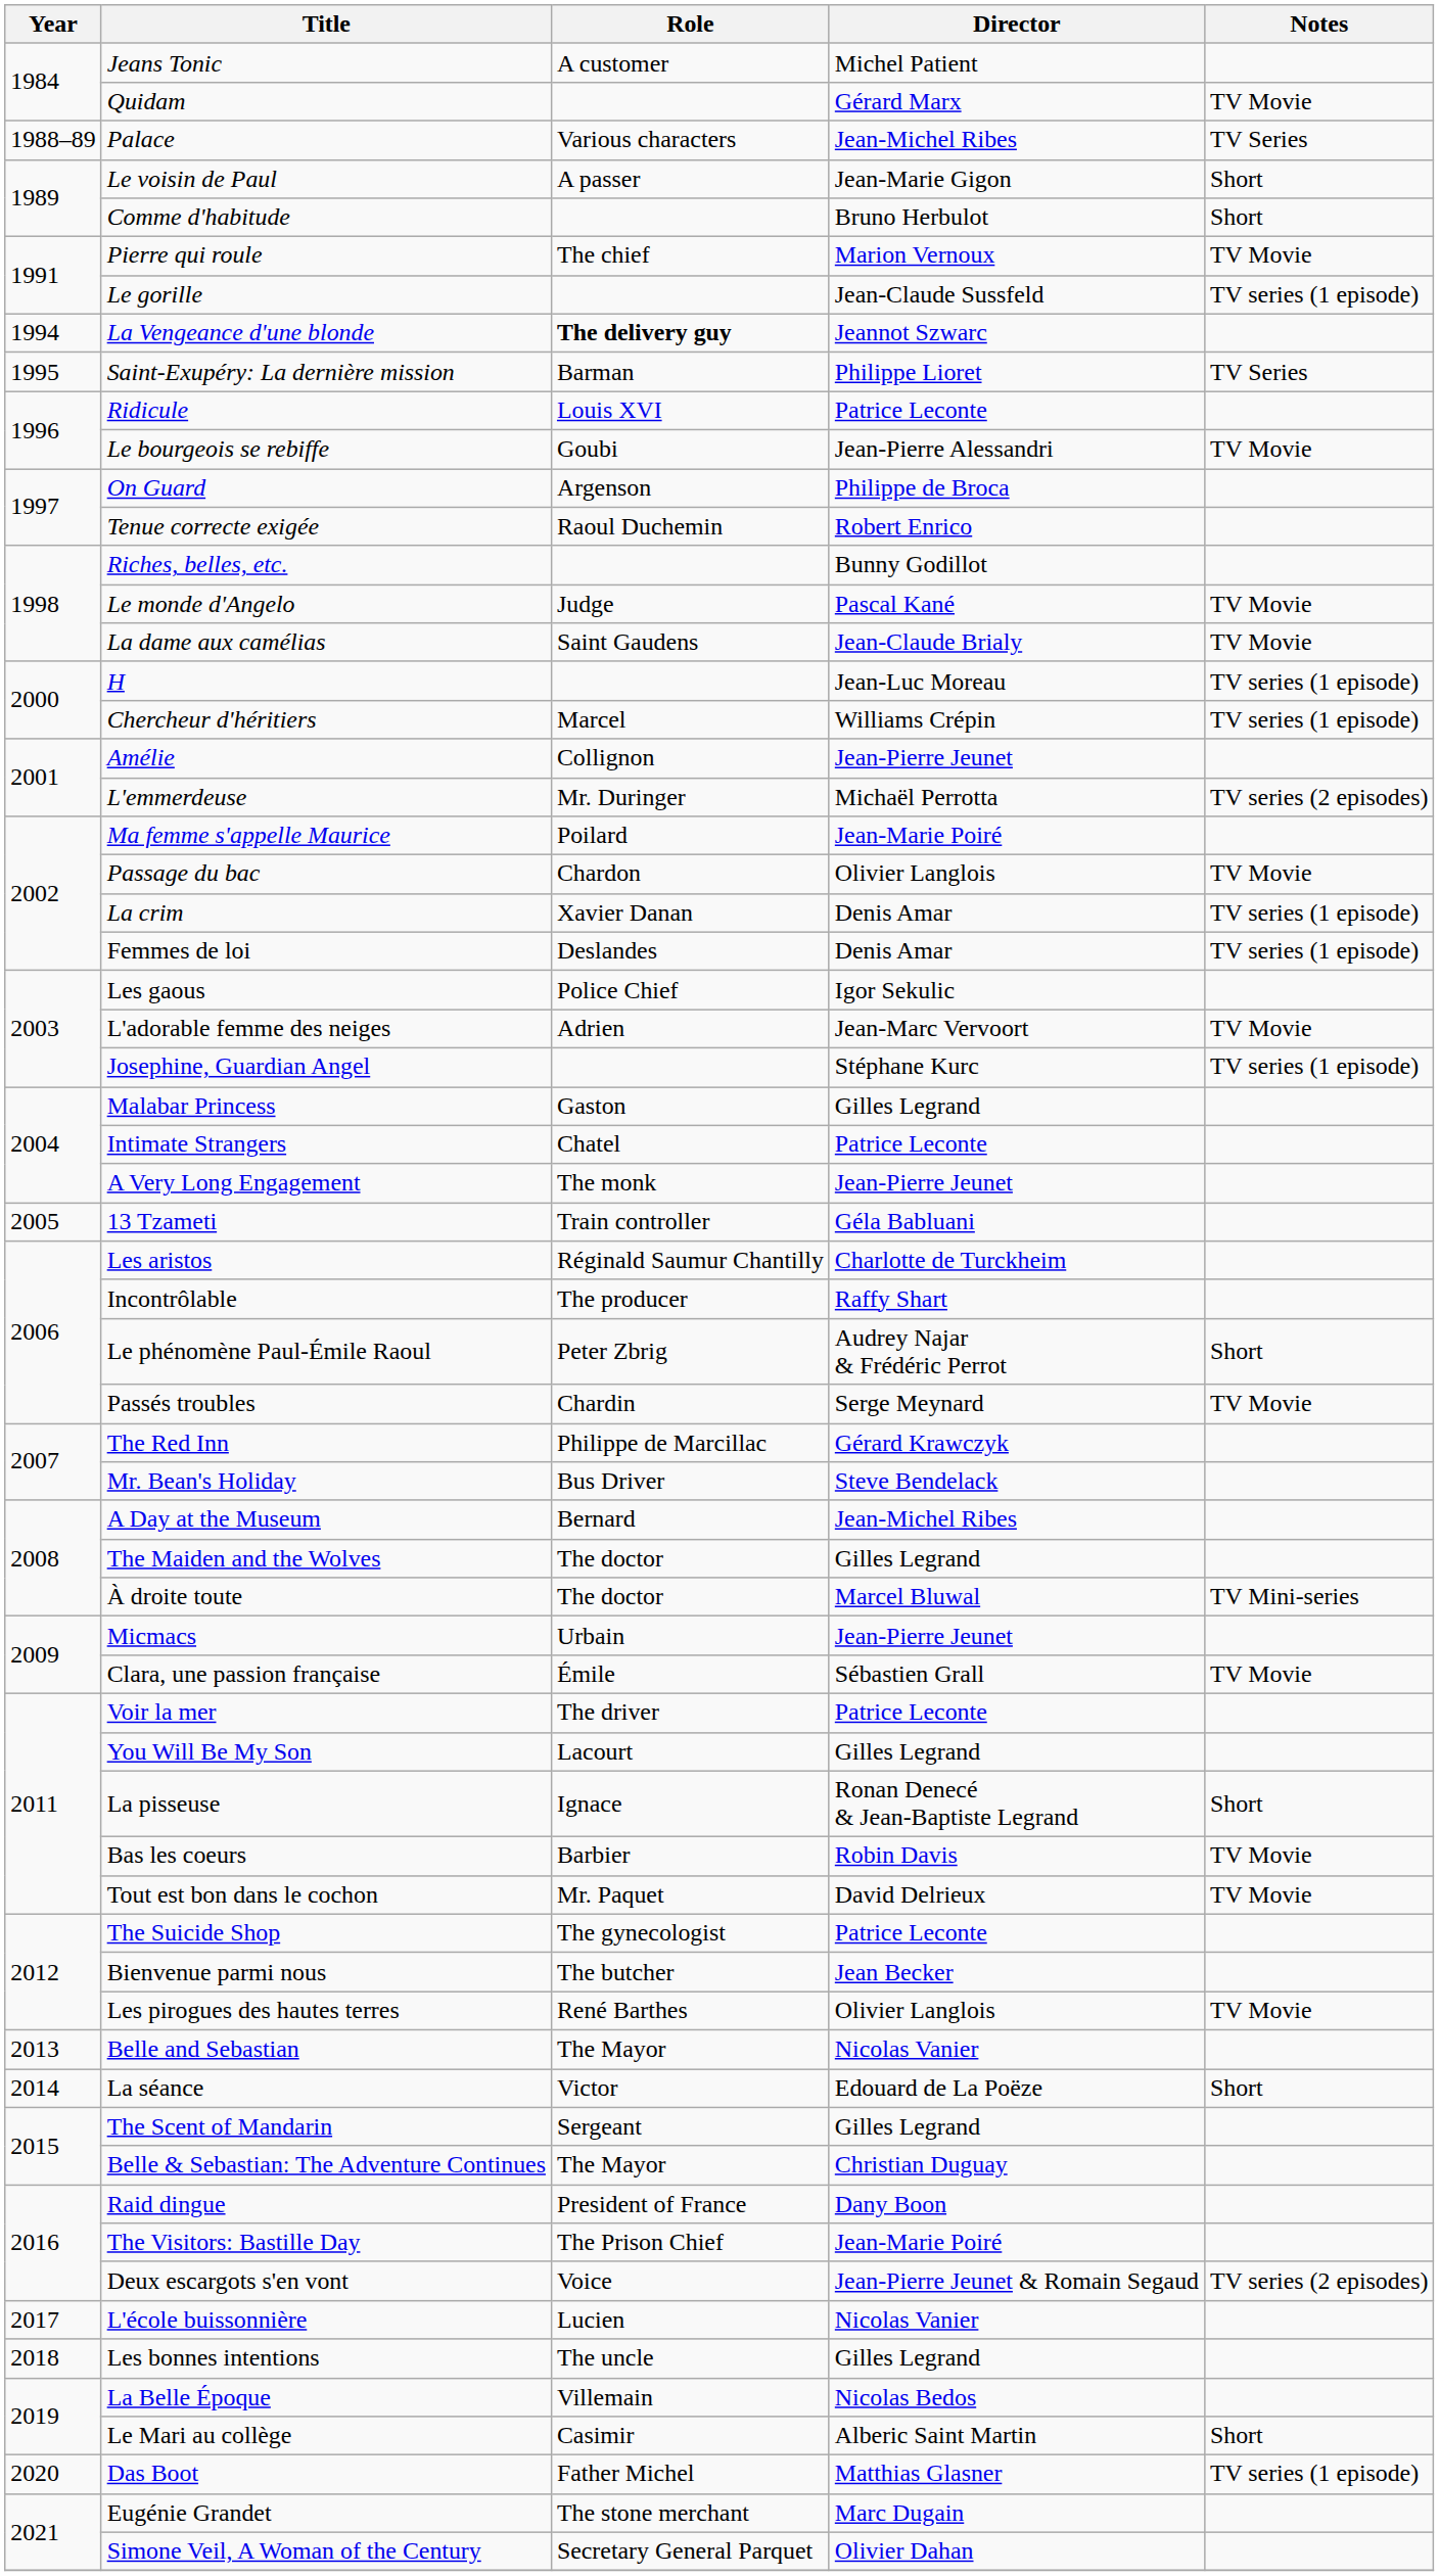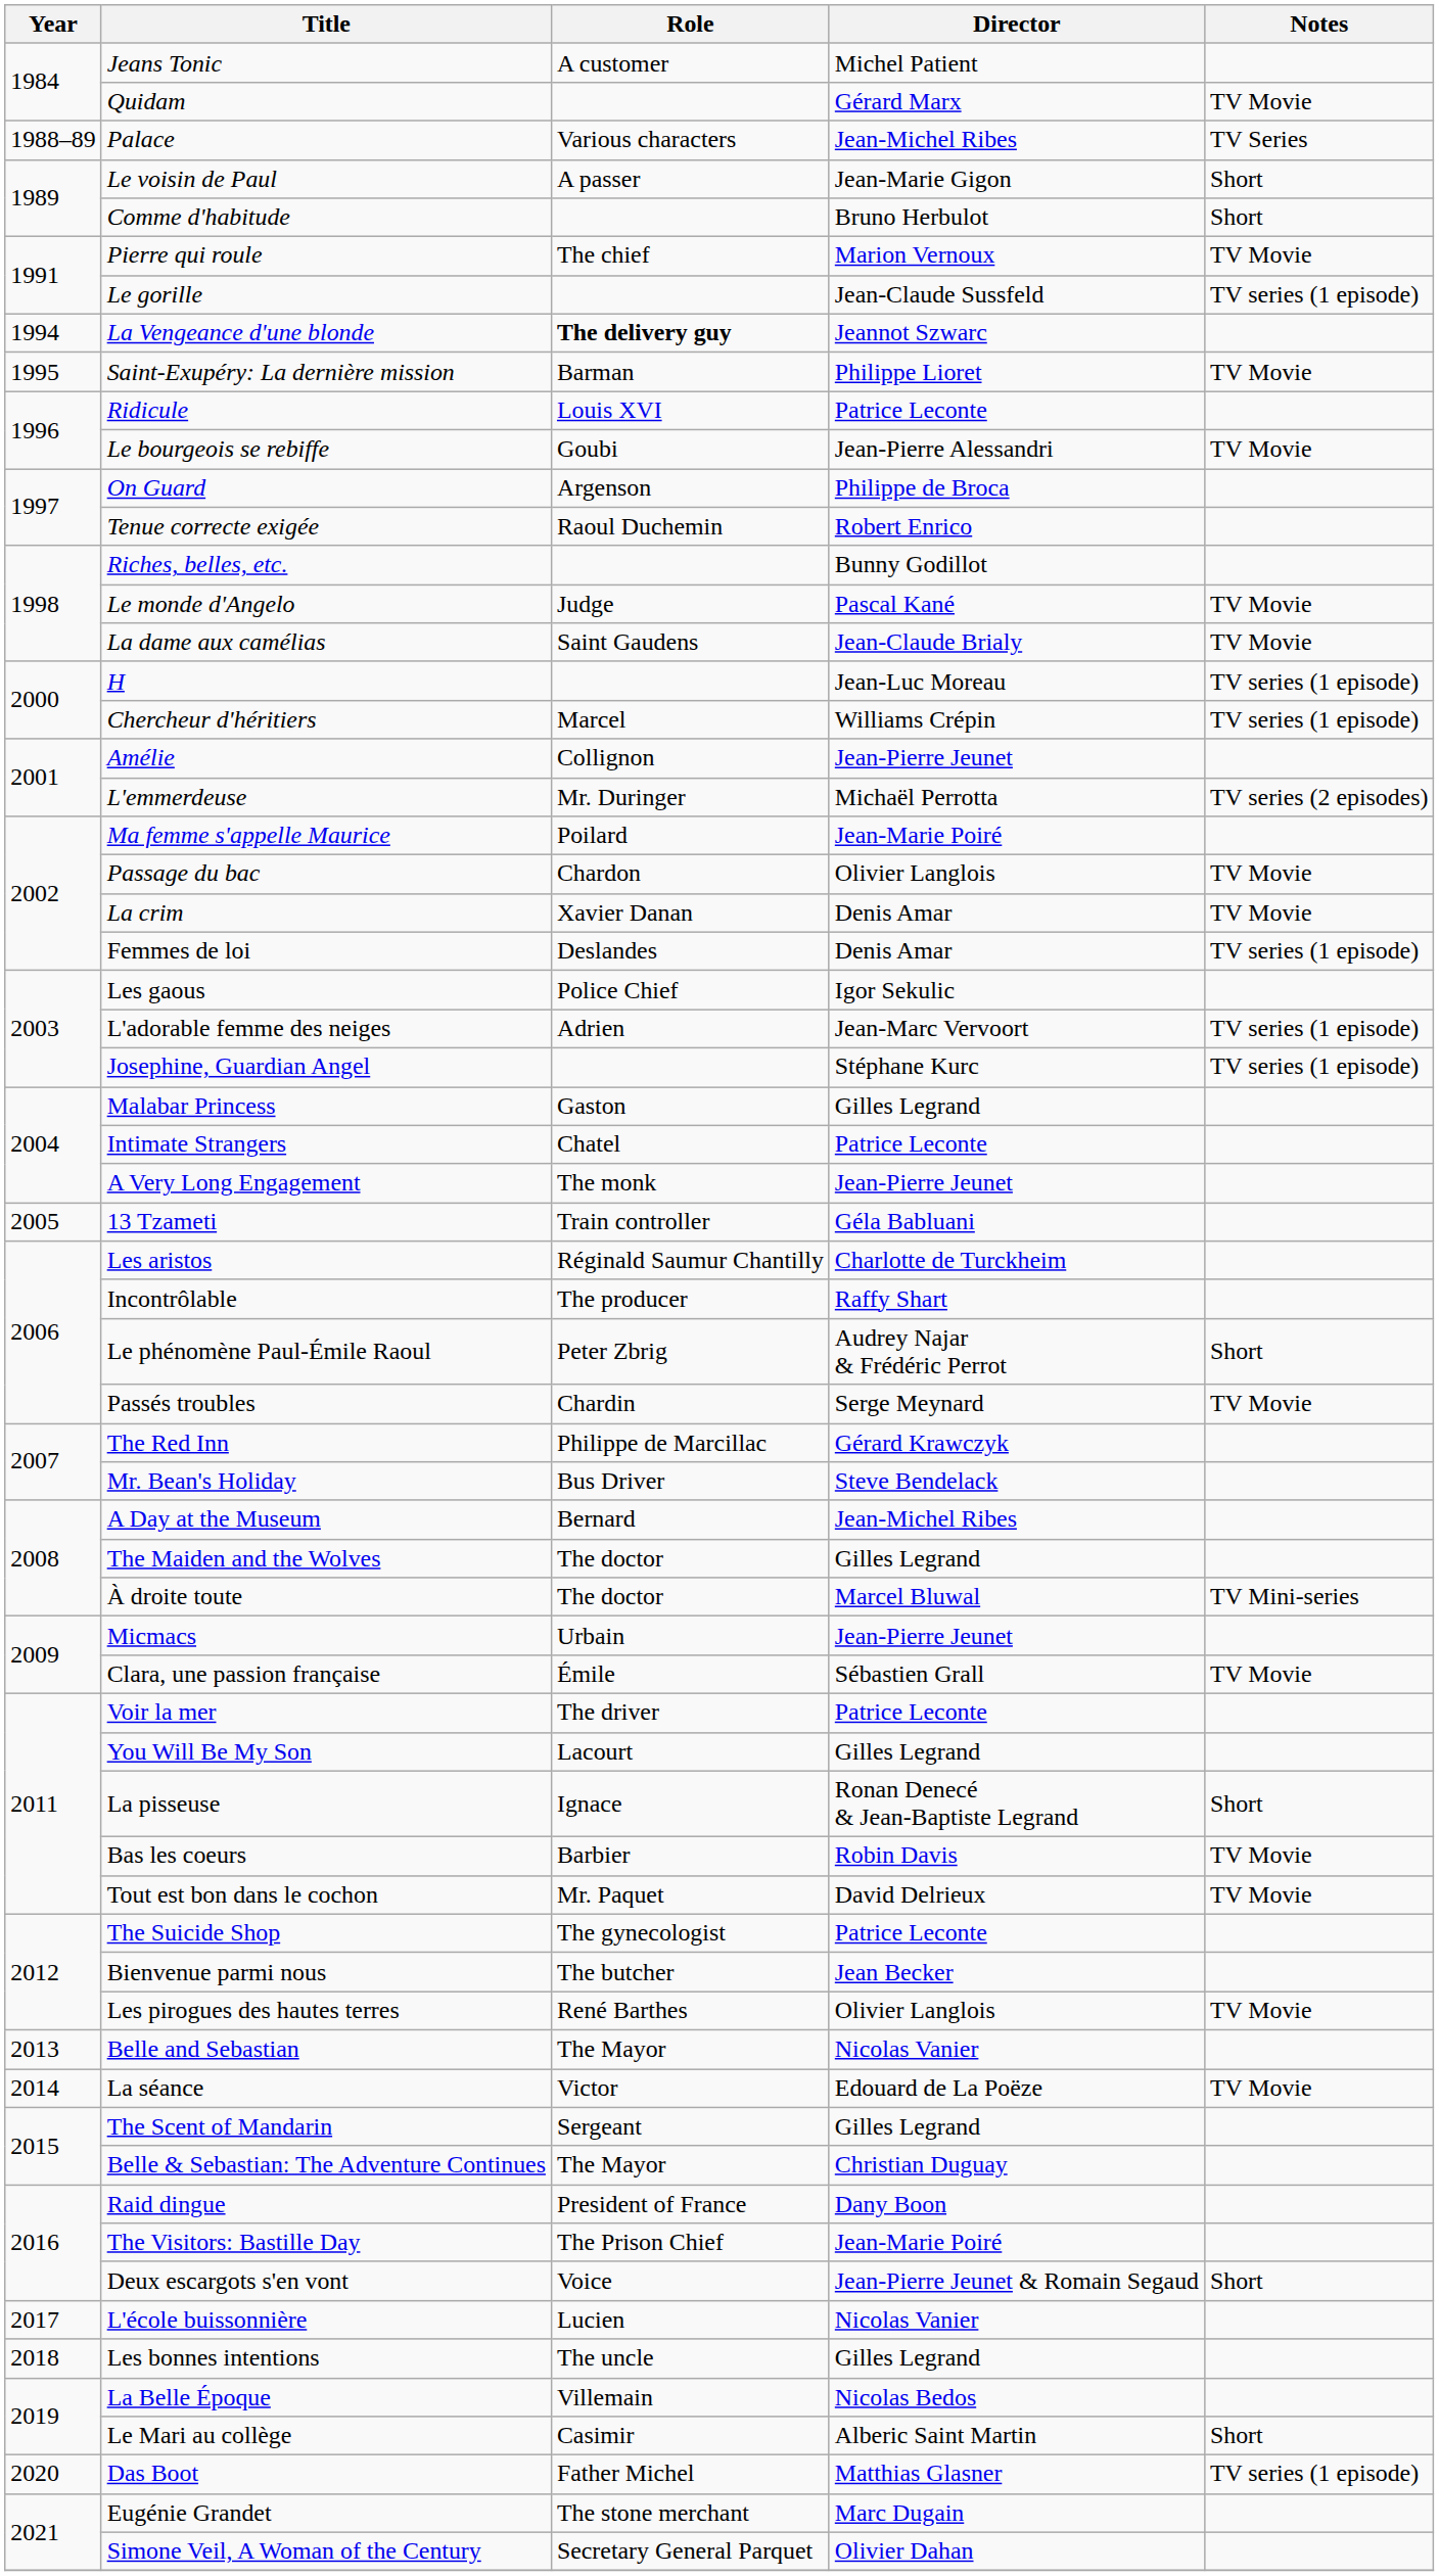 <table class="wikitable sortable">
 <tr>
 <th>Year</th>
 <th>Title</th>
 <th>Role</th>
 <th>Director</th>
 <th class="unsortable">Notes</th>
 </tr>
 <tr>
 <td rowspan=2>1984</td>
 <td><em>Jeans Tonic</em></td>
 <td>A customer</td>
 <td>Michel Patient</td>
 <td></td>
 </tr>
 <tr>
 <td><em>Quidam</em></td>
 <td></td>
 <td><a href='#'>Gérard Marx</a></td>
 <td>TV Movie</td>
 </tr>
 <tr>
 <td>1988–89</td>
 <td><em>Palace</em></td>
 <td>Various characters</td>
 <td><a href='#'>Jean-Michel Ribes</a></td>
 <td>TV Series</td>
 </tr>
 <tr>
 <td rowspan=2>1989</td>
 <td><em>Le voisin de Paul</em></td>
 <td>A passer</td>
 <td>Jean-Marie Gigon</td>
 <td>Short</td>
 </tr>
 <tr>
 <td><em>Comme d'habitude</em></td>
 <td></td>
 <td>Bruno Herbulot</td>
 <td>Short</td>
 </tr>
 <tr>
 <td rowspan=2>1991</td>
 <td><em>Pierre qui roule</em></td>
 <td>The chief</td>
 <td><a href='#'>Marion Vernoux</a></td>
 <td>TV Movie</td>
 </tr>
 <tr>
 <td><em>Le gorille</em></td>
 <td></td>
 <td>Jean-Claude Sussfeld</td>
 <td>TV series (1 episode)</td>
 </tr>
 <tr>
 <td>1994</td>
 <td><em><a href='#'>La Vengeance d'une blonde</a></em></td>
 <td><strong>The delivery guy</strong></td>
 <td><a href='#'>Jeannot Szwarc</a></td>
 <td></td>
 </tr>
 <tr>
 <td>1995</td>
 <td><em>Saint-Exupéry: La dernière mission</em></td>
 <td>Barman</td>
 <td><a href='#'>Philippe Lioret</a></td>
-<td>TV Series</td>
+<td>TV Movie</td>
 </tr>
 <tr>
 <td rowspan=2>1996</td>
 <td><em><a href='#'>Ridicule</a></em></td>
 <td><a href='#'>Louis XVI</a></td>
 <td><a href='#'>Patrice Leconte</a></td>
 <td></td>
 </tr>
 <tr>
 <td><em>Le bourgeois se rebiffe</em></td>
 <td>Goubi</td>
 <td>Jean-Pierre Alessandri</td>
 <td>TV Movie</td>
 </tr>
 <tr>
 <td rowspan=2>1997</td>
 <td><em><a href='#'>On Guard</a></em></td>
 <td>Argenson</td>
 <td><a href='#'>Philippe de Broca</a></td>
 <td></td>
 </tr>
 <tr>
 <td><em>Tenue correcte exigée</em></td>
 <td>Raoul Duchemin</td>
 <td><a href='#'>Robert Enrico</a></td>
 <td></td>
 </tr>
 <tr>
 <td rowspan=3>1998</td>
 <td><em><a href='#'>Riches, belles, etc.</a></em></td>
 <td></td>
 <td>Bunny Godillot</td>
 <td></td>
 </tr>
 <tr>
 <td><em>Le monde d'Angelo</em></td>
 <td>Judge</td>
 <td><a href='#'>Pascal Kané</a></td>
 <td>TV Movie</td>
 </tr>
 <tr>
 <td><em>La dame aux camélias</em></td>
 <td>Saint Gaudens</td>
 <td><a href='#'>Jean-Claude Brialy</a></td>
 <td>TV Movie</td>
 </tr>
 <tr>
 <td rowspan=2>2000</td>
 <td><em><a href='#'>H</a></em></td>
 <td></td>
 <td>Jean-Luc Moreau</td>
 <td>TV series (1 episode)</td>
 </tr>
 <tr>
 <td><em>Chercheur d'héritiers</em></td>
 <td>Marcel</td>
 <td>Williams Crépin</td>
 <td>TV series (1 episode)</td>
 </tr>
 <tr>
 <td rowspan=2>2001</td>
 <td><em><a href='#'>Amélie</a></em></td>
 <td>Collignon</td>
 <td><a href='#'>Jean-Pierre Jeunet</a></td>
 <td></td>
 </tr>
 <tr>
 <td><em>L'emmerdeuse</em></td>
 <td>Mr. Duringer</td>
 <td>Michaël Perrotta</td>
 <td>TV series (2 episodes)</td>
 </tr>
 <tr>
 <td rowspan=4>2002</td>
 <td><em><a href='#'>Ma femme s'appelle Maurice</a></em></td>
 <td>Poilard</td>
 <td><a href='#'>Jean-Marie Poiré</a></td>
 <td></td>
 </tr>
 <tr>
 <td><em>Passage du bac</em></td>
 <td>Chardon</td>
 <td>Olivier Langlois</td>
 <td>TV Movie</td>
 </tr>
 <tr>
 <td><em>La crim<strong></td>
 <td>Xavier Danan</td>
 <td>Denis Amar</td>
-<td>TV series (1 episode)</td>
+<td>TV Movie</td>
 </tr>
 <tr>
 <td></em>Femmes de loi<em></td>
 <td>Deslandes</td>
 <td>Denis Amar</td>
 <td>TV series (1 episode)</td>
 </tr>
 <tr>
 <td rowspan=3>2003</td>
 <td></em>Les gaous<em></td>
 <td>Police Chief</td>
 <td>Igor Sekulic</td>
 <td></td>
 </tr>
 <tr>
 <td></em>L'adorable femme des neiges<em></td>
 <td>Adrien</td>
 <td>Jean-Marc Vervoort</td>
-<td>TV Movie</td>
+<td>TV series (1 episode)</td>
 </tr>
 <tr>
 <td></em><a href='#'>Josephine, Guardian Angel</a><em></td>
 <td></td>
 <td>Stéphane Kurc</td>
 <td>TV series (1 episode)</td>
 </tr>
 <tr>
 <td rowspan=3>2004</td>
 <td></em><a href='#'>Malabar Princess</a><em></td>
 <td>Gaston</td>
 <td>Gilles Legrand</td>
 <td></td>
 </tr>
 <tr>
 <td></em><a href='#'>Intimate Strangers</a><em></td>
 <td>Chatel</td>
 <td><a href='#'>Patrice Leconte</a></td>
 <td></td>
 </tr>
 <tr>
 <td></em><a href='#'>A Very Long Engagement</a><em></td>
 <td>The monk</td>
 <td><a href='#'>Jean-Pierre Jeunet</a></td>
 <td></td>
 </tr>
 <tr>
 <td rowspan=1>2005</td>
 <td></em><a href='#'>13 Tzameti</a><em></td>
 <td>Train controller</td>
 <td><a href='#'>Géla Babluani</a></td>
 <td></td>
 </tr>
 <tr>
 <td rowspan=4>2006</td>
 <td></em><a href='#'>Les aristos</a><em></td>
 <td>Réginald Saumur Chantilly</td>
 <td><a href='#'>Charlotte de Turckheim</a></td>
 <td></td>
 </tr>
 <tr>
 <td></em>Incontrôlable<em></td>
 <td>The producer</td>
 <td><a href='#'>Raffy Shart</a></td>
 <td></td>
 </tr>
 <tr>
 <td></em>Le phénomène Paul-Émile Raoul<em></td>
 <td>Peter Zbrig</td>
 <td>Audrey Najar <br> & Frédéric Perrot</td>
 <td>Short</td>
 </tr>
 <tr>
 <td></em>Passés troubles<em></td>
 <td>Chardin</td>
 <td>Serge Meynard</td>
 <td>TV Movie</td>
 </tr>
 <tr>
 <td rowspan=2>2007</td>
 <td></em><a href='#'>The Red Inn</a><em></td>
 <td>Philippe de Marcillac</td>
 <td><a href='#'>Gérard Krawczyk</a></td>
 <td></td>
 </tr>
 <tr>
 <td></em><a href='#'>Mr. Bean's Holiday</a><em></td>
 <td>Bus Driver</td>
 <td><a href='#'>Steve Bendelack</a></td>
 <td></td>
 </tr>
 <tr>
 <td rowspan=3>2008</td>
 <td></em><a href='#'>A Day at the Museum</a><em></td>
 <td>Bernard</td>
 <td><a href='#'>Jean-Michel Ribes</a></td>
 <td></td>
 </tr>
 <tr>
 <td></em><a href='#'>The Maiden and the Wolves</a><em></td>
 <td>The doctor</td>
 <td>Gilles Legrand</td>
 <td></td>
 </tr>
 <tr>
 <td></em>À droite toute<em></td>
 <td>The doctor</td>
 <td><a href='#'>Marcel Bluwal</a></td>
 <td>TV Mini-series</td>
 </tr>
 <tr>
 <td rowspan=2>2009</td>
 <td></em><a href='#'>Micmacs</a><em></td>
 <td>Urbain</td>
 <td><a href='#'>Jean-Pierre Jeunet</a></td>
 <td></td>
 </tr>
 <tr>
 <td></em>Clara, une passion française<em></td>
 <td>Émile</td>
 <td>Sébastien Grall</td>
 <td>TV Movie</td>
 </tr>
 <tr>
 <td rowspan=5>2011</td>
 <td></em><a href='#'>Voir la mer</a><em></td>
 <td>The driver</td>
 <td><a href='#'>Patrice Leconte</a></td>
 <td></td>
 </tr>
 <tr>
 <td></em><a href='#'>You Will Be My Son</a><em></td>
 <td>Lacourt</td>
 <td>Gilles Legrand</td>
 <td></td>
 </tr>
 <tr>
 <td></em>La pisseuse<em></td>
 <td>Ignace</td>
 <td>Ronan Denecé <br> & Jean-Baptiste Legrand</td>
 <td>Short</td>
 </tr>
 <tr>
 <td></em>Bas les coeurs<em></td>
 <td>Barbier</td>
 <td><a href='#'>Robin Davis</a></td>
 <td>TV Movie</td>
 </tr>
 <tr>
 <td></em>Tout est bon dans le cochon<em></td>
 <td>Mr. Paquet</td>
 <td>David Delrieux</td>
 <td>TV Movie</td>
 </tr>
 <tr>
 <td rowspan=3>2012</td>
 <td></em><a href='#'>The Suicide Shop</a><em></td>
 <td>The gynecologist</td>
 <td><a href='#'>Patrice Leconte</a></td>
 <td></td>
 </tr>
 <tr>
 <td></em>Bienvenue parmi nous<em></td>
 <td>The butcher</td>
 <td><a href='#'>Jean Becker</a></td>
 <td></td>
 </tr>
 <tr>
 <td></em>Les pirogues des hautes terres<em></td>
 <td>René Barthes</td>
 <td>Olivier Langlois</td>
 <td>TV Movie</td>
 </tr>
 <tr>
 <td>2013</td>
 <td></em><a href='#'>Belle and Sebastian</a><em></td>
 <td>The Mayor</td>
 <td><a href='#'>Nicolas Vanier</a></td>
 <td></td>
 </tr>
 <tr>
 <td>2014</td>
 <td></em>La séance<em></td>
 <td>Victor</td>
 <td>Edouard de La Poëze</td>
-<td>Short</td>
+<td>TV Movie</td>
 </tr>
 <tr>
 <td rowspan=2>2015</td>
 <td></em><a href='#'>The Scent of Mandarin</a><em></td>
 <td>Sergeant</td>
 <td>Gilles Legrand</td>
 <td></td>
 </tr>
 <tr>
 <td></em><a href='#'>Belle & Sebastian: The Adventure Continues</a><em></td>
 <td>The Mayor</td>
 <td><a href='#'>Christian Duguay</a></td>
 <td></td>
 </tr>
 <tr>
 <td rowspan=3>2016</td>
 <td></em><a href='#'>Raid dingue</a><em></td>
 <td>President of France</td>
 <td><a href='#'>Dany Boon</a></td>
 <td></td>
 </tr>
 <tr>
 <td></em><a href='#'>The Visitors: Bastille Day</a><em></td>
 <td>The Prison Chief</td>
 <td><a href='#'>Jean-Marie Poiré</a></td>
 <td></td>
 </tr>
 <tr>
 <td></em>Deux escargots s'en vont<em></td>
 <td>Voice</td>
 <td><a href='#'>Jean-Pierre Jeunet</a> & Romain Segaud</td>
-<td>TV series (2 episodes)</td>
+<td>Short</td>
 </tr>
 <tr>
 <td>2017</td>
 <td></em><a href='#'>L'école buissonnière</a><em></td>
 <td>Lucien</td>
 <td><a href='#'>Nicolas Vanier</a></td>
 <td></td>
 </tr>
 <tr>
 <td>2018</td>
 <td></em>Les bonnes intentions<em></td>
 <td>The uncle</td>
 <td>Gilles Legrand</td>
 <td></td>
 </tr>
 <tr>
 <td rowspan=2>2019</td>
 <td></em><a href='#'>La Belle Époque</a><em></td>
 <td>Villemain</td>
 <td><a href='#'>Nicolas Bedos</a></td>
 <td></td>
 </tr>
 <tr>
 <td></em>Le Mari au collège<em></td>
 <td>Casimir</td>
 <td>Alberic Saint Martin</td>
 <td>Short</td>
 </tr>
 <tr>
 <td>2020</td>
 <td></em><a href='#'>Das Boot</a><em></td>
 <td>Father Michel</td>
 <td><a href='#'>Matthias Glasner</a></td>
 <td>TV series (1 episode)</td>
 </tr>
 <tr>
 <td rowspan=2>2021</td>
 <td></em>Eugénie Grandet<em></td>
 <td>The stone merchant</td>
 <td><a href='#'>Marc Dugain</a></td>
 <td></td>
 </tr>
 <tr>
 <td></em><a href='#'>Simone Veil, A Woman of the Century</a><em></td>
 <td>Secretary General Parquet</td>
 <td><a href='#'>Olivier Dahan</a></td>
 <td></td>
 </tr>
 <tr>
 </tr>
 </table>
